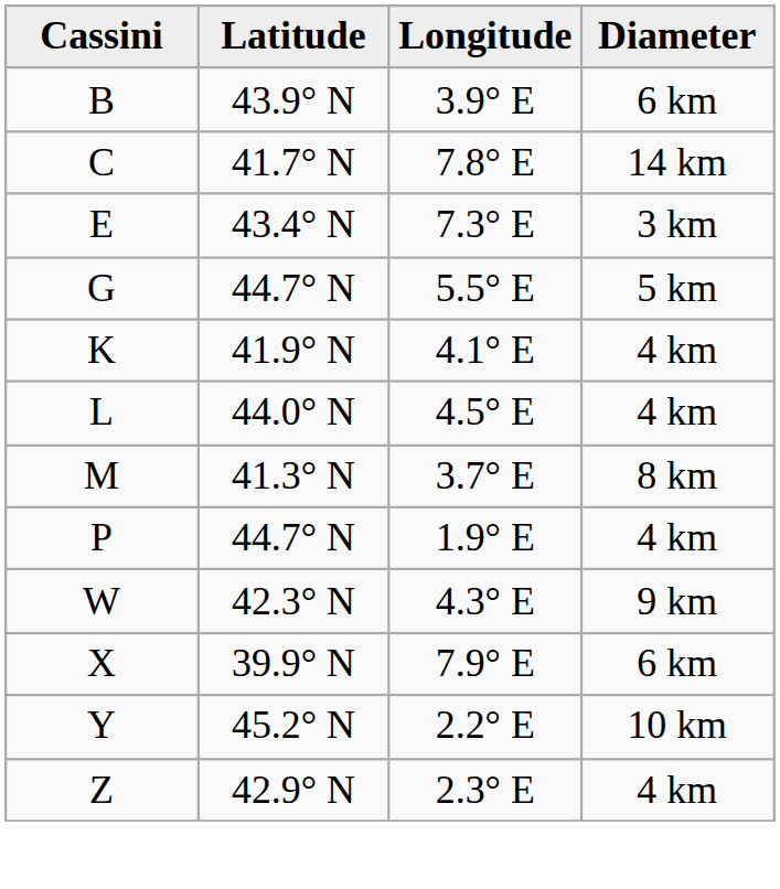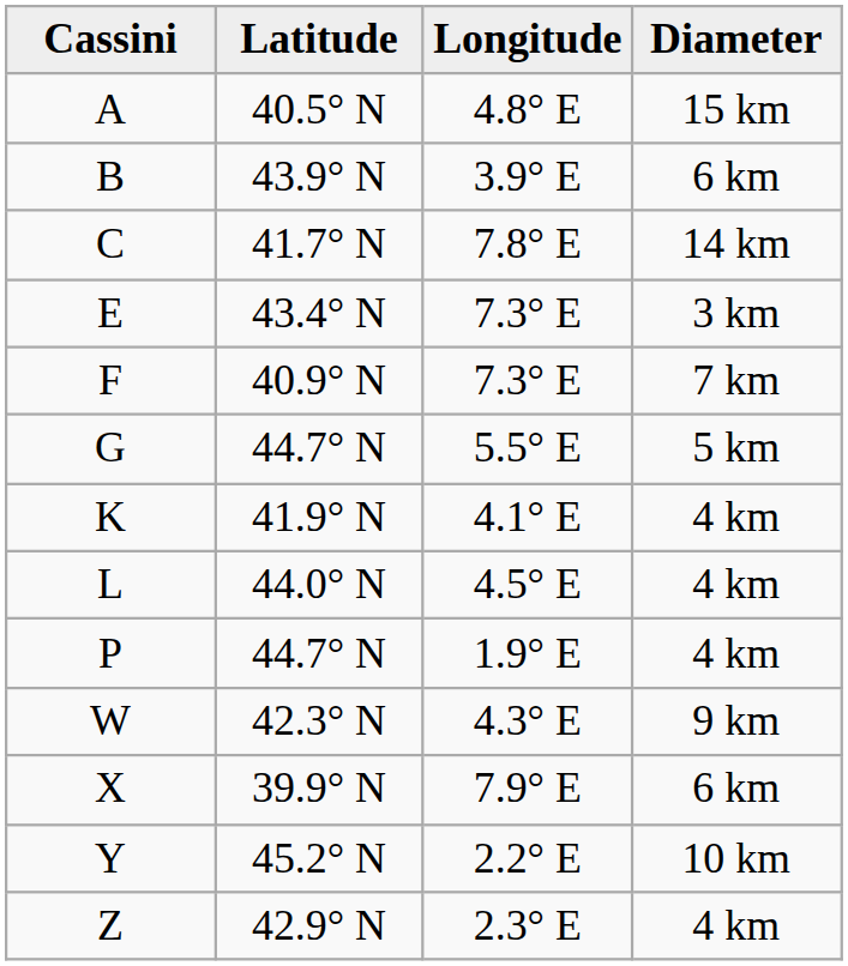 <table class="wikitable">
 <tr>
 <th width="25%" style="background:#eeeeee;">Cassini</th>
 <th width="25%" style="background:#eeeeee;">Latitude</th>
 <th width="25%" style="background:#eeeeee;">Longitude</th>
 <th width="25%" style="background:#eeeeee;">Diameter</th>
+</tr>
+<tr>
+<td align="center">A</td>
+<td align="center">40.5° N</td>
+<td align="center">4.8° E</td>
+<td align="center">15 km</td>
 </tr>
 <tr>
 <td align="center">B</td>
 <td align="center">43.9° N</td>
 <td align="center">3.9° E</td>
 <td align="center">6 km</td>
 </tr>
 <tr>
 <td align="center">C</td>
 <td align="center">41.7° N</td>
 <td align="center">7.8° E</td>
 <td align="center">14 km</td>
 </tr>
 <tr>
 <td align="center">E</td>
 <td align="center">43.4° N</td>
 <td align="center">7.3° E</td>
 <td align="center">3 km</td>
 </tr>
 <tr>
+<td align="center">F</td>
+<td align="center">40.9° N</td>
+<td align="center">7.3° E</td>
+<td align="center">7 km</td>
+</tr>
+<tr>
 <td align="center">G</td>
 <td align="center">44.7° N</td>
 <td align="center">5.5° E</td>
 <td align="center">5 km</td>
 </tr>
 <tr>
 <td align="center">K</td>
 <td align="center">41.9° N</td>
 <td align="center">4.1° E</td>
 <td align="center">4 km</td>
 </tr>
 <tr>
 <td align="center">L</td>
 <td align="center">44.0° N</td>
 <td align="center">4.5° E</td>
 <td align="center">4 km</td>
-</tr>
-<tr>
-<td align="center">M</td>
-<td align="center">41.3° N</td>
-<td align="center">3.7° E</td>
-<td align="center">8 km</td>
 </tr>
 <tr>
 <td align="center">P</td>
 <td align="center">44.7° N</td>
 <td align="center">1.9° E</td>
 <td align="center">4 km</td>
 </tr>
 <tr>
 <td align="center">W</td>
 <td align="center">42.3° N</td>
 <td align="center">4.3° E</td>
 <td align="center">9 km</td>
 </tr>
 <tr>
 <td align="center">X</td>
 <td align="center">39.9° N</td>
 <td align="center">7.9° E</td>
 <td align="center">6 km</td>
 </tr>
 <tr>
 <td align="center">Y</td>
 <td align="center">45.2° N</td>
 <td align="center">2.2° E</td>
 <td align="center">10 km</td>
 </tr>
 <tr>
 <td align="center">Z</td>
 <td align="center">42.9° N</td>
 <td align="center">2.3° E</td>
 <td align="center">4 km</td>
 </tr>
 </table>
